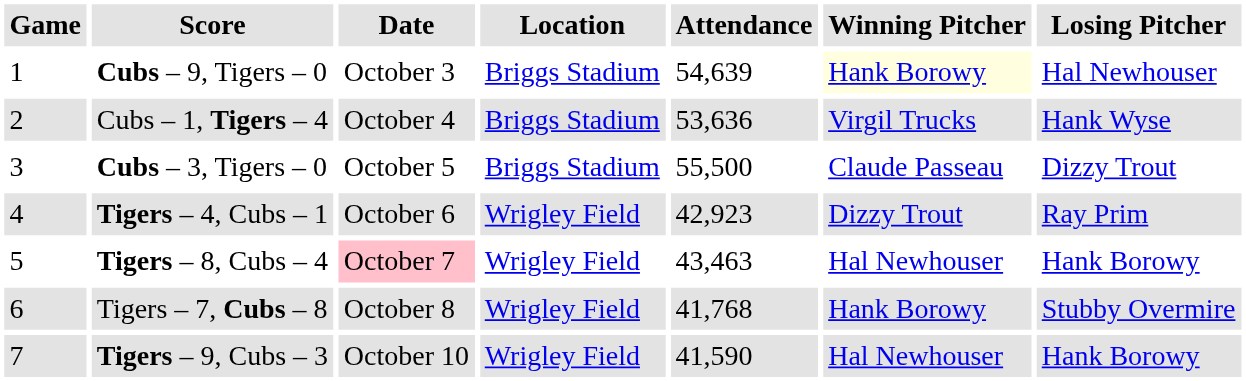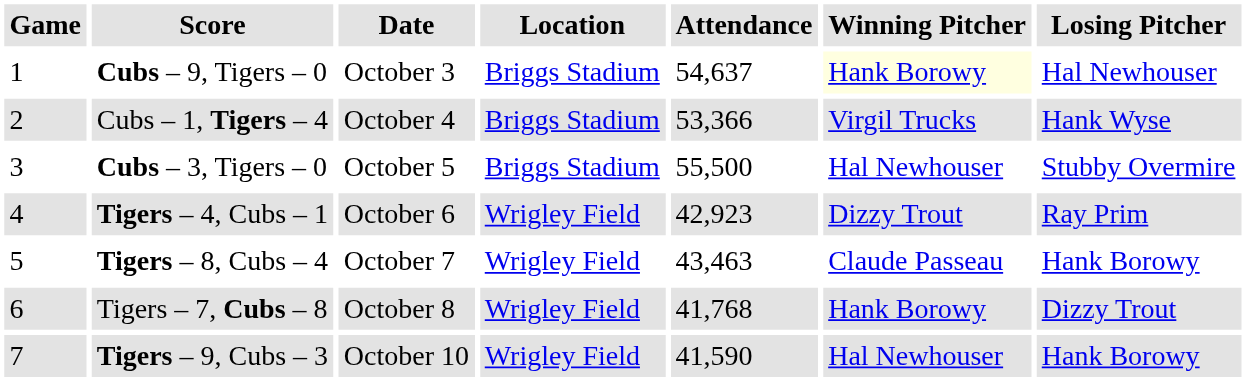 <table border="0" cellspacing="3" cellpadding="3">
 <tr style="background: #e3e3e3;">
 <th>Game</th>
 <th>Score</th>
 <th>Date</th>
 <th>Location</th>
 <th>Attendance</th>
 <th>Winning Pitcher</th>
 <th>Losing Pitcher</th>
 </tr>
 <tr>
 <td>1</td>
 <td><strong>Cubs</strong> – 9, Tigers – 0</td>
 <td>October 3</td>
 <td><a href='#'>Briggs Stadium </a></td>
-<td>54,639</td>
+<td>54,637</td>
 <td style="background: lightyellow;"><a href='#'>Hank Borowy</a></td>
 <td><a href='#'>Hal Newhouser</a></td>
 </tr>
 <tr style="background: #e3e3e3;">
 <td>2</td>
 <td>Cubs – 1, <strong>Tigers</strong> – 4</td>
 <td>October 4</td>
 <td><a href='#'>Briggs Stadium </a></td>
-<td>53,636</td>
+<td>53,366</td>
 <td><a href='#'>Virgil Trucks</a></td>
 <td><a href='#'>Hank Wyse</a></td>
 </tr>
 <tr>
 <td>3</td>
 <td><strong>Cubs</strong> – 3, Tigers – 0</td>
 <td>October 5</td>
 <td><a href='#'>Briggs Stadium </a></td>
 <td>55,500</td>
-<td><a href='#'>Claude Passeau</a></td>
-<td><a href='#'>Dizzy Trout</a></td>
+<td><a href='#'>Hal Newhouser</a></td>
+<td><a href='#'>Stubby Overmire</a></td>
 </tr>
 <tr style="background: #e3e3e3;">
 <td>4</td>
 <td><strong>Tigers</strong> – 4, Cubs – 1</td>
 <td>October 6</td>
 <td><a href='#'>Wrigley Field</a></td>
 <td>42,923</td>
 <td><a href='#'>Dizzy Trout</a></td>
 <td><a href='#'>Ray Prim</a></td>
 </tr>
 <tr>
 <td>5</td>
 <td><strong>Tigers</strong> – 8, Cubs – 4</td>
-<td style="background: pink;">October 7</td>
+<td>October 7</td>
 <td><a href='#'>Wrigley Field</a></td>
 <td>43,463</td>
-<td><a href='#'>Hal Newhouser</a></td>
+<td><a href='#'>Claude Passeau</a></td>
 <td><a href='#'>Hank Borowy</a></td>
 </tr>
 <tr style="background: #e3e3e3;">
 <td>6</td>
 <td>Tigers – 7, <strong>Cubs</strong> – 8</td>
 <td>October 8</td>
 <td><a href='#'>Wrigley Field</a></td>
 <td>41,768</td>
 <td><a href='#'>Hank Borowy</a></td>
-<td><a href='#'>Stubby Overmire</a></td>
+<td><a href='#'>Dizzy Trout</a></td>
 </tr>
 <tr style="background: #e3e3e3;">
 <td>7</td>
 <td><strong>Tigers</strong> – 9, Cubs – 3</td>
 <td>October 10</td>
 <td><a href='#'>Wrigley Field</a></td>
 <td>41,590</td>
 <td><a href='#'>Hal Newhouser</a></td>
 <td><a href='#'>Hank Borowy</a></td>
 </tr>
 </table>
